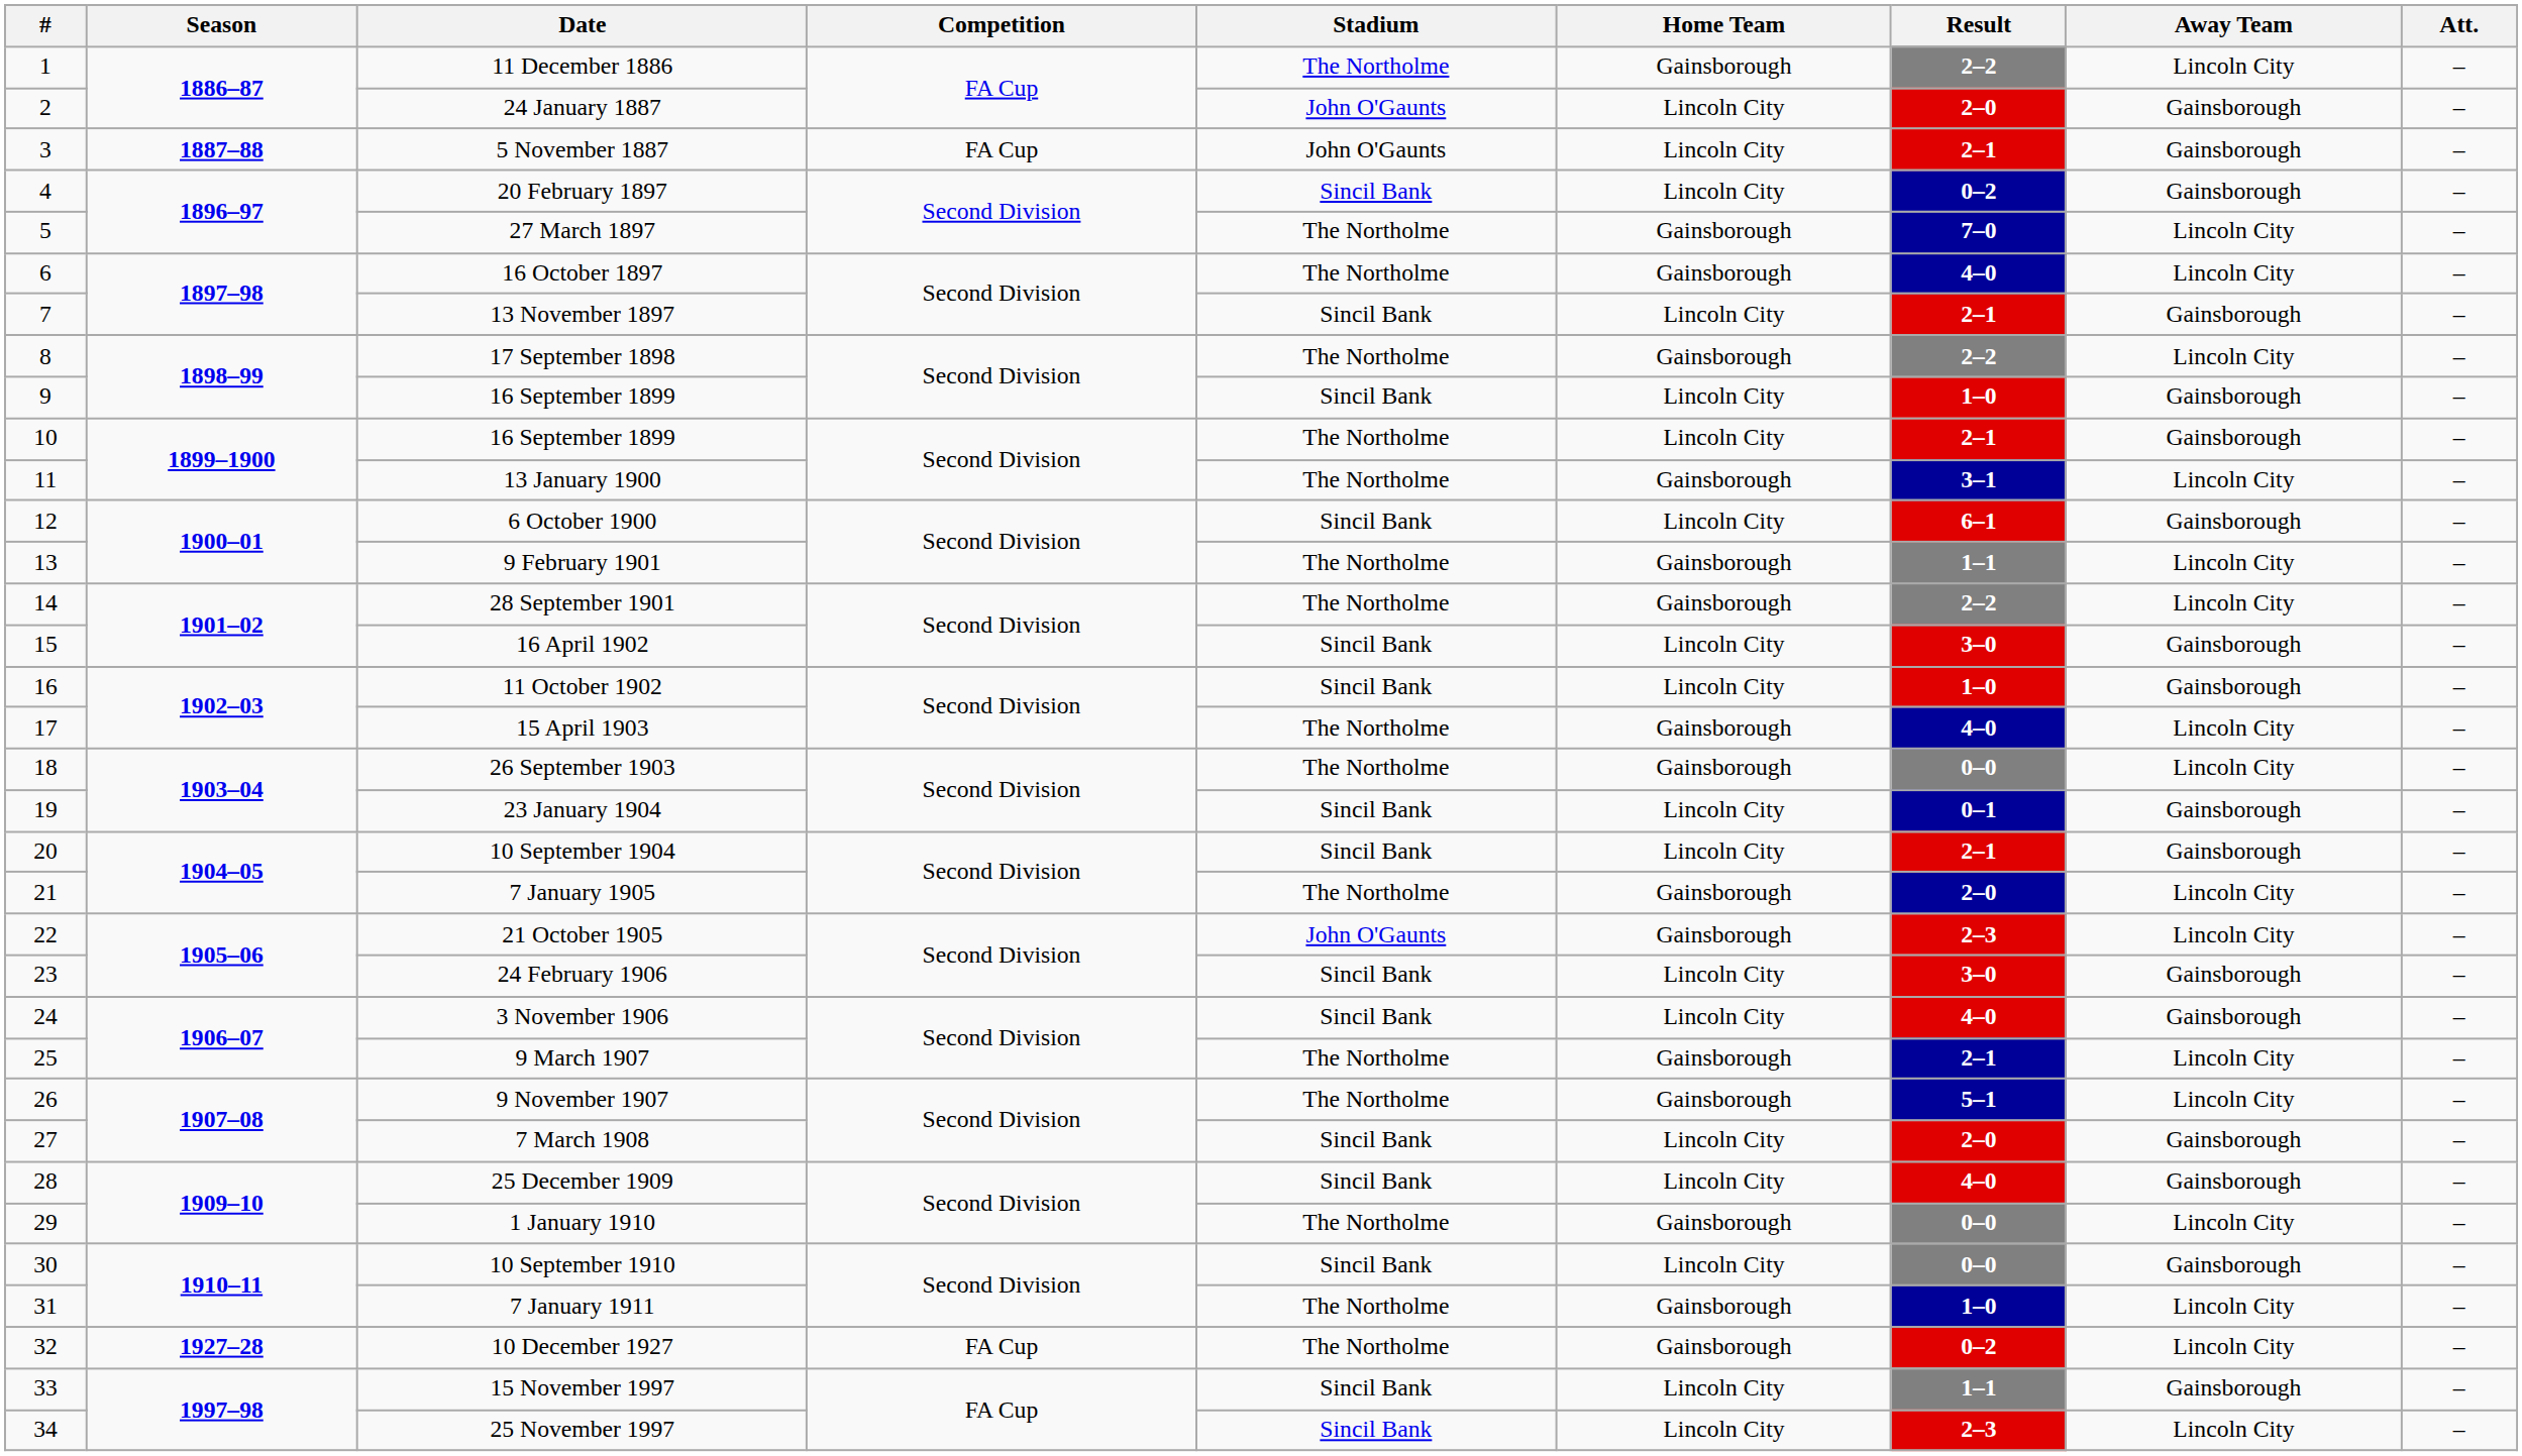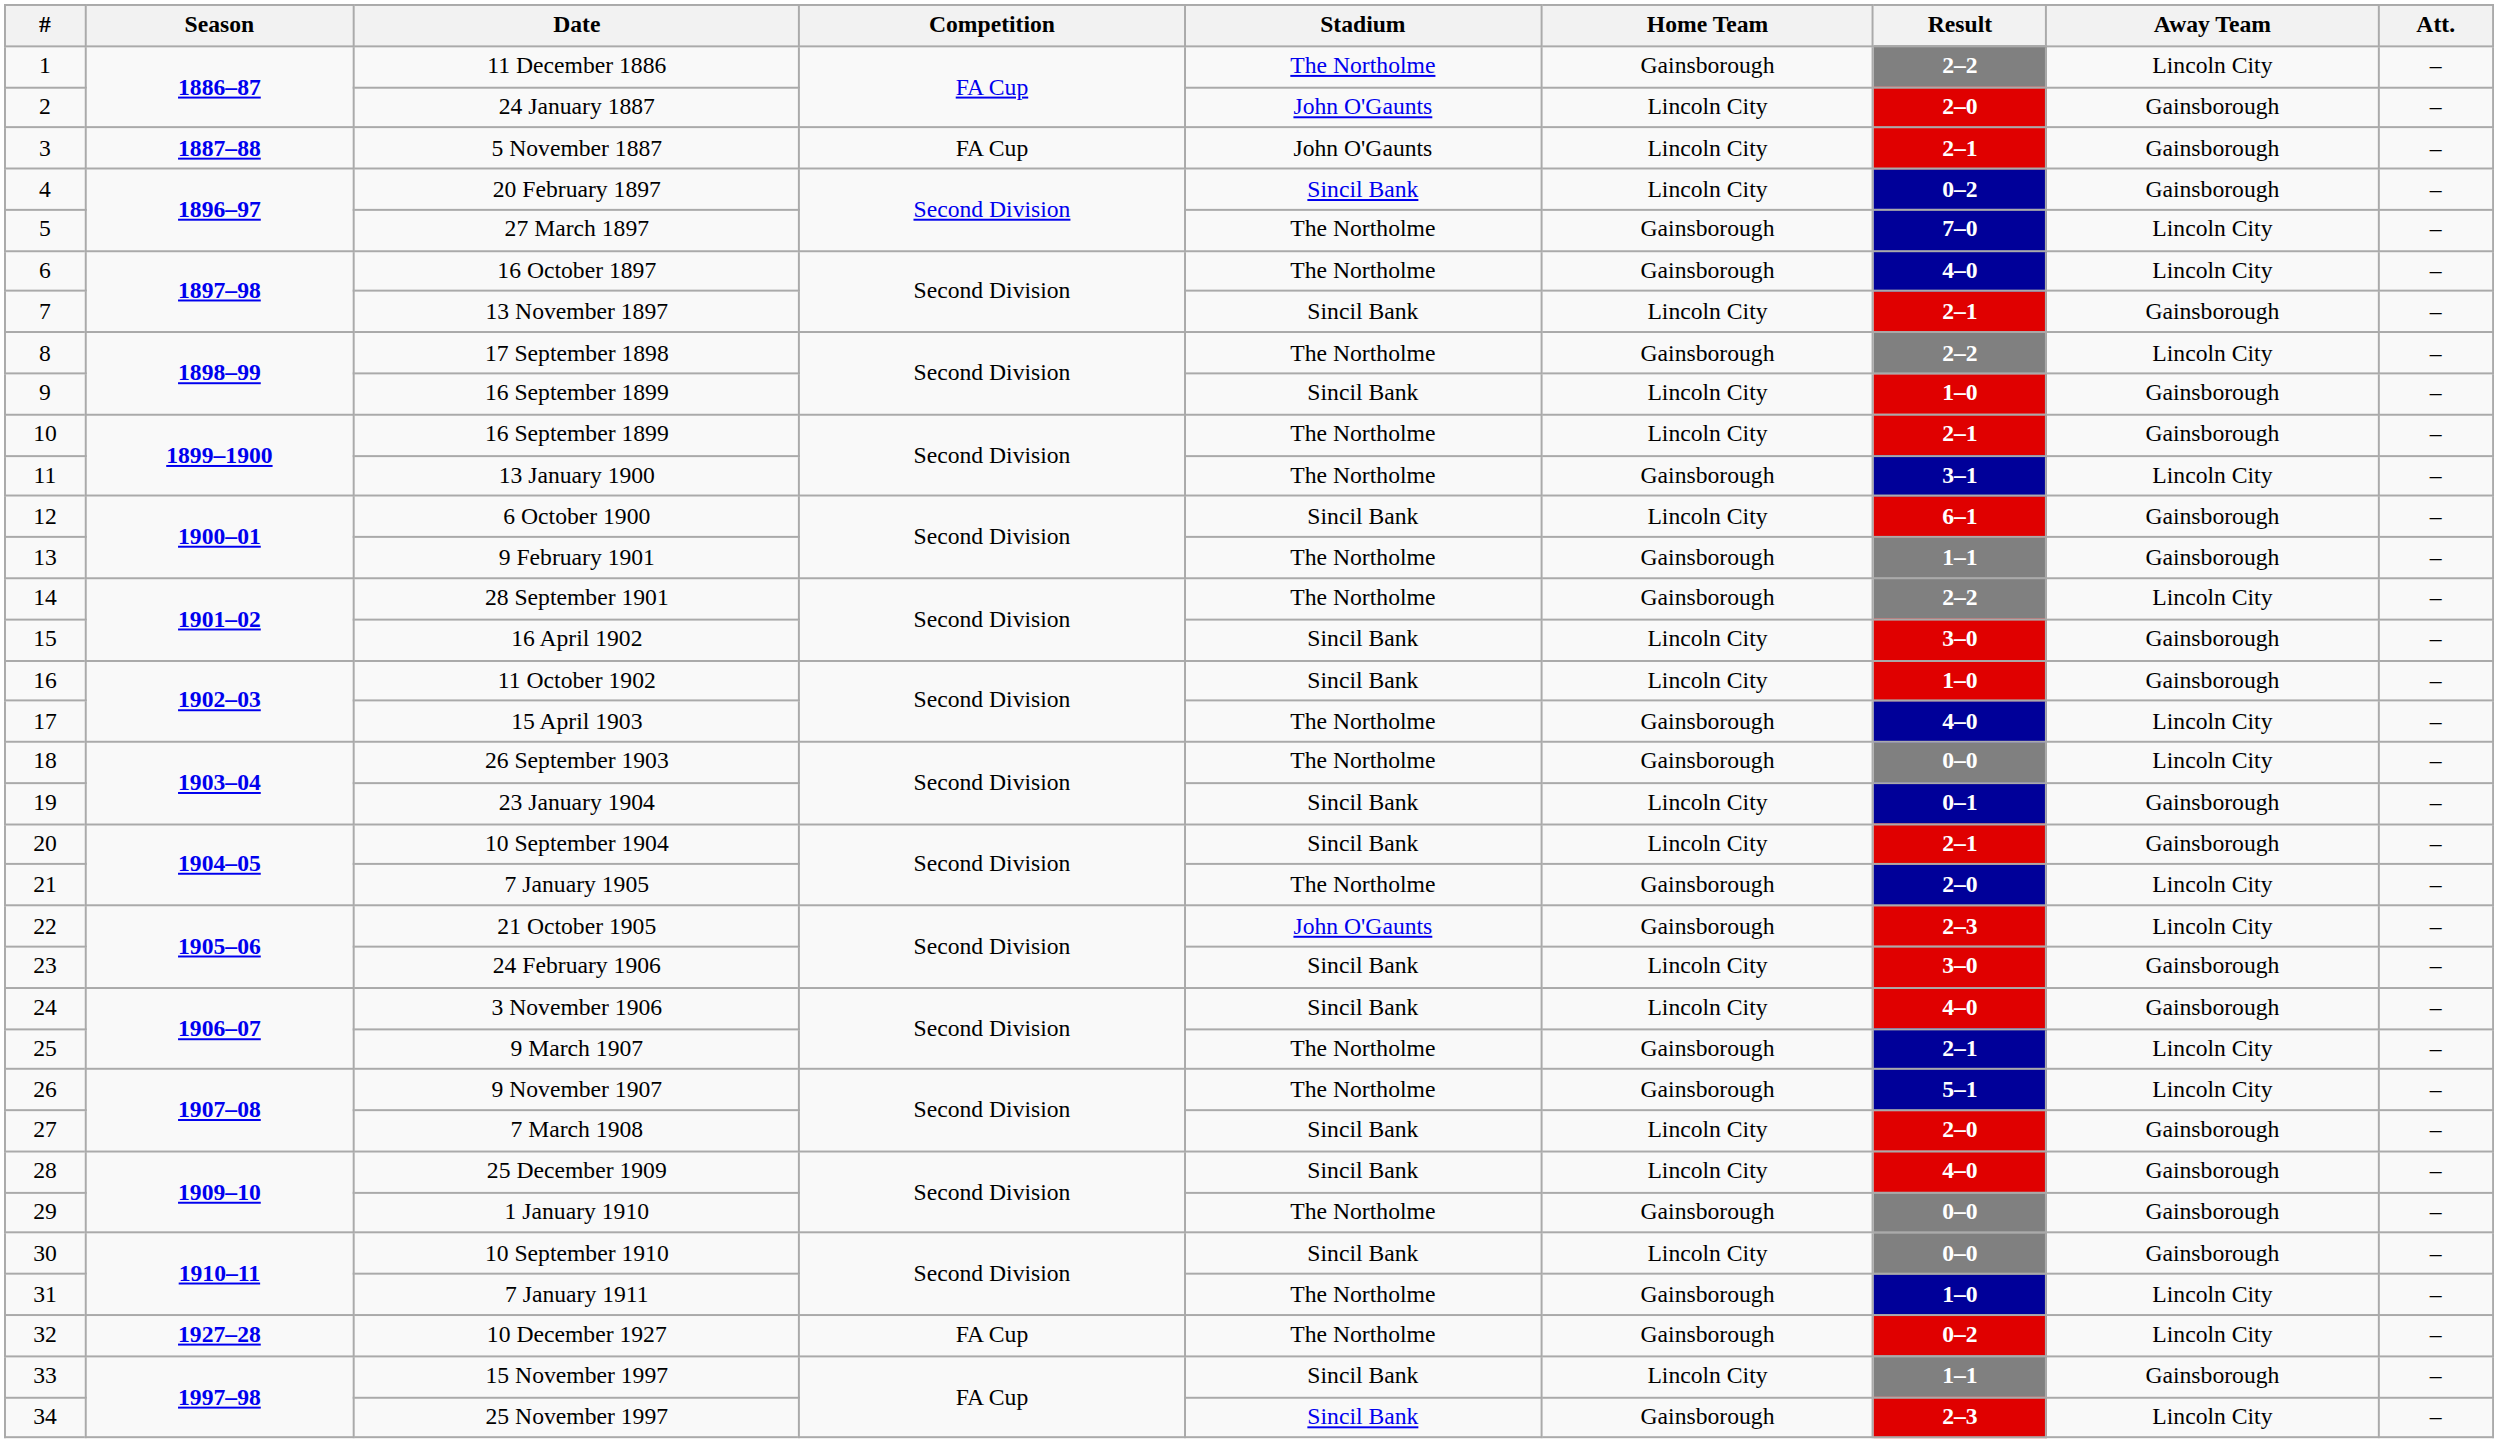 <table class="wikitable" style="text-align: center; width: 100%; font-size: 12px">
 <tr>
 <th><strong>#</strong></th>
 <th><strong>Season</strong></th>
 <th><strong>Date</strong></th>
 <th><strong>Competition</strong></th>
 <th><strong>Stadium</strong></th>
 <th><strong>Home Team</strong></th>
 <th><strong>Result</strong></th>
 <th><strong>Away Team</strong></th>
 <th><strong>Att.</strong></th>
 </tr>
 <tr>
 <td>1</td>
 <td rowspan=2><strong><a href='#'>1886–87</a></strong></td>
 <td>11 December 1886</td>
 <td rowspan=2><a href='#'>FA Cup</a></td>
 <td><a href='#'>The Northolme</a></td>
 <td>Gainsborough</td>
 <td style="background:#808080; color:white"><strong>2–2</strong></td>
 <td>Lincoln City</td>
 <td>–</td>
 </tr>
 <tr>
 <td>2</td>
 <td>24 January 1887</td>
 <td><a href='#'>John O'Gaunts</a></td>
 <td>Lincoln City</td>
 <td style="background:#E00000; color: white"><strong>2–0</strong></td>
 <td>Gainsborough</td>
 <td>–</td>
 </tr>
 <tr>
 <td>3</td>
 <td><strong><a href='#'>1887–88</a></strong></td>
 <td>5 November 1887</td>
 <td>FA Cup</td>
 <td>John O'Gaunts</td>
 <td>Lincoln City</td>
 <td style="background: #E00000; color:white"><strong>2–1</strong></td>
 <td>Gainsborough</td>
 <td>–</td>
 </tr>
 <tr>
 <td>4</td>
 <td rowspan=2><strong><a href='#'>1896–97</a></strong></td>
 <td>20 February 1897</td>
 <td rowspan=2><a href='#'>Second Division</a></td>
 <td><a href='#'>Sincil Bank</a></td>
 <td>Lincoln City</td>
 <td style="background:#000099; color:white"><strong>0–2</strong></td>
 <td>Gainsborough</td>
 <td>–</td>
 </tr>
 <tr>
 <td>5</td>
 <td>27 March 1897</td>
 <td>The Northolme</td>
 <td>Gainsborough</td>
 <td style="background: #000099; color:white"><strong>7–0</strong></td>
 <td>Lincoln City</td>
 <td>–</td>
 </tr>
 <tr>
 <td>6</td>
 <td rowspan=2><strong><a href='#'>1897–98</a></strong></td>
 <td>16 October 1897</td>
 <td rowspan=2>Second Division</td>
 <td>The Northolme</td>
 <td>Gainsborough</td>
 <td style="background:#000099; color:white"><strong>4–0</strong></td>
 <td>Lincoln City</td>
 <td>–</td>
 </tr>
 <tr>
 <td>7</td>
 <td>13 November 1897</td>
 <td>Sincil Bank</td>
 <td>Lincoln City</td>
 <td style="background:#E00000; color:white"><strong>2–1</strong></td>
 <td>Gainsborough</td>
 <td>–</td>
 </tr>
 <tr>
 <td>8</td>
 <td rowspan=2><strong><a href='#'>1898–99</a></strong></td>
 <td>17 September 1898</td>
 <td rowspan=2>Second Division</td>
 <td>The Northolme</td>
 <td>Gainsborough</td>
 <td style="background:#808080; color:white"><strong>2–2</strong></td>
 <td>Lincoln City</td>
 <td>–</td>
 </tr>
 <tr>
 <td>9</td>
 <td>16 September 1899</td>
 <td>Sincil Bank</td>
 <td>Lincoln City</td>
 <td style="background:#E00000; color:white"><strong>1–0</strong></td>
 <td>Gainsborough</td>
 <td>–</td>
 </tr>
 <tr>
 <td>10</td>
 <td rowspan=2><strong><a href='#'>1899–1900</a></strong></td>
 <td>16 September 1899</td>
 <td rowspan=2>Second Division</td>
 <td>The Northolme</td>
 <td>Lincoln City</td>
 <td style="background:#E00000; color:white"><strong>2–1</strong></td>
 <td>Gainsborough</td>
 <td>–</td>
 </tr>
 <tr>
 <td>11</td>
 <td>13 January 1900</td>
 <td>The Northolme</td>
 <td>Gainsborough</td>
 <td style="background:#000099; color:white"><strong>3–1</strong></td>
 <td>Lincoln City</td>
 <td>–</td>
 </tr>
 <tr>
 <td>12</td>
 <td rowspan=2><strong><a href='#'>1900–01</a></strong></td>
 <td>6 October 1900</td>
 <td rowspan=2>Second Division</td>
 <td>Sincil Bank</td>
 <td>Lincoln City</td>
 <td style="background:#E00000; color:white"><strong>6–1</strong></td>
 <td>Gainsborough</td>
 <td>–</td>
 </tr>
 <tr>
 <td>13</td>
 <td>9 February 1901</td>
 <td>The Northolme</td>
 <td>Gainsborough</td>
 <td style="background:#808080; color:white"><strong>1–1</strong></td>
-<td>Lincoln City</td>
+<td>Gainsborough</td>
 <td>–</td>
 </tr>
 <tr>
 <td>14</td>
 <td rowspan=2><strong><a href='#'>1901–02</a></strong></td>
 <td>28 September 1901</td>
 <td rowspan=2>Second Division</td>
 <td>The Northolme</td>
 <td>Gainsborough</td>
 <td style="background:#808080; color:white"><strong>2–2</strong></td>
 <td>Lincoln City</td>
 <td>–</td>
 </tr>
 <tr>
 <td>15</td>
 <td>16 April 1902</td>
 <td>Sincil Bank</td>
 <td>Lincoln City</td>
 <td style="background:#E00000; color:white"><strong>3–0</strong></td>
 <td>Gainsborough</td>
 <td>–</td>
 </tr>
 <tr>
 <td>16</td>
 <td rowspan=2><strong><a href='#'>1902–03</a></strong></td>
 <td>11 October 1902</td>
 <td rowspan=2>Second Division</td>
 <td>Sincil Bank</td>
 <td>Lincoln City</td>
 <td style="background:#E00000; color:white"><strong>1–0</strong></td>
 <td>Gainsborough</td>
 <td>–</td>
 </tr>
 <tr>
 <td>17</td>
 <td>15 April 1903</td>
 <td>The Northolme</td>
 <td>Gainsborough</td>
 <td style="background:#000099; color:white"><strong>4–0</strong></td>
 <td>Lincoln City</td>
 <td>–</td>
 </tr>
 <tr>
 <td>18</td>
 <td rowspan=2><strong><a href='#'>1903–04</a></strong></td>
 <td>26 September 1903</td>
 <td rowspan=2>Second Division</td>
 <td>The Northolme</td>
 <td>Gainsborough</td>
 <td style="background:#808080; color:white"><strong>0–0</strong></td>
 <td>Lincoln City</td>
 <td>–</td>
 </tr>
 <tr>
 <td>19</td>
 <td>23 January 1904</td>
 <td>Sincil Bank</td>
 <td>Lincoln City</td>
 <td style="background:#000099; color:white"><strong>0–1</strong></td>
 <td>Gainsborough</td>
 <td>–</td>
 </tr>
 <tr>
 <td>20</td>
 <td rowspan=2><strong><a href='#'>1904–05</a></strong></td>
 <td>10 September 1904</td>
 <td rowspan=2>Second Division</td>
 <td>Sincil Bank</td>
 <td>Lincoln City</td>
 <td style="background:#E00000; color:white"><strong>2–1</strong></td>
 <td>Gainsborough</td>
 <td>–</td>
 </tr>
 <tr>
 <td>21</td>
 <td>7 January 1905</td>
 <td>The Northolme</td>
 <td>Gainsborough</td>
 <td style="background:#000099; color:white"><strong>2–0</strong></td>
 <td>Lincoln City</td>
 <td>–</td>
 </tr>
 <tr>
 <td>22</td>
 <td rowspan=2><strong><a href='#'>1905–06</a></strong></td>
 <td>21 October 1905</td>
 <td rowspan=2>Second Division</td>
 <td><a href='#'>John O'Gaunts</a></td>
 <td>Gainsborough</td>
 <td style="background:#E00000; color:white"><strong>2–3</strong></td>
 <td>Lincoln City</td>
 <td>–</td>
 </tr>
 <tr>
 <td>23</td>
 <td>24 February 1906</td>
 <td>Sincil Bank</td>
 <td>Lincoln City</td>
 <td style="background:#E00000; color:white"><strong>3–0</strong></td>
 <td>Gainsborough</td>
 <td>–</td>
 </tr>
 <tr>
 <td>24</td>
 <td rowspan=2><strong><a href='#'>1906–07</a></strong></td>
 <td>3 November 1906</td>
 <td rowspan=2>Second Division</td>
 <td>Sincil Bank</td>
 <td>Lincoln City</td>
 <td style="background:#E00000; color:white"><strong>4–0</strong></td>
 <td>Gainsborough</td>
 <td>–</td>
 </tr>
 <tr>
 <td>25</td>
 <td>9 March 1907</td>
 <td>The Northolme</td>
 <td>Gainsborough</td>
 <td style="background:#000099; color:white"><strong>2–1</strong></td>
 <td>Lincoln City</td>
 <td>–</td>
 </tr>
 <tr>
 <td>26</td>
 <td rowspan=2><strong><a href='#'>1907–08</a></strong></td>
 <td>9 November 1907</td>
 <td rowspan=2>Second Division</td>
 <td>The Northolme</td>
 <td>Gainsborough</td>
 <td style="background:#000099; color:white"><strong>5–1</strong></td>
 <td>Lincoln City</td>
 <td>–</td>
 </tr>
 <tr>
 <td>27</td>
 <td>7 March 1908</td>
 <td>Sincil Bank</td>
 <td>Lincoln City</td>
 <td style="background:#E00000; color:white"><strong>2–0</strong></td>
 <td>Gainsborough</td>
 <td>–</td>
 </tr>
 <tr>
 <td>28</td>
 <td rowspan=2><strong><a href='#'>1909–10</a></strong></td>
 <td>25 December 1909</td>
 <td rowspan=2>Second Division</td>
 <td>Sincil Bank</td>
 <td>Lincoln City</td>
 <td style="background:#E00000; color:white"><strong>4–0</strong></td>
 <td>Gainsborough</td>
 <td>–</td>
 </tr>
 <tr>
 <td>29</td>
 <td>1 January 1910</td>
 <td>The Northolme</td>
 <td>Gainsborough</td>
 <td style="background:#808080; color:white"><strong>0–0</strong></td>
-<td>Lincoln City</td>
+<td>Gainsborough</td>
 <td>–</td>
 </tr>
 <tr>
 <td>30</td>
 <td rowspan=2><strong><a href='#'>1910–11</a></strong></td>
 <td>10 September 1910</td>
 <td rowspan=2>Second Division</td>
 <td>Sincil Bank</td>
 <td>Lincoln City</td>
 <td style="background:#808080; color:white"><strong>0–0</strong></td>
 <td>Gainsborough</td>
 <td>–</td>
 </tr>
 <tr>
 <td>31</td>
 <td>7 January 1911</td>
 <td>The Northolme</td>
 <td>Gainsborough</td>
 <td style="background:#000099; color:white"><strong>1–0</strong></td>
 <td>Lincoln City</td>
 <td>–</td>
 </tr>
 <tr>
 <td>32</td>
 <td><strong><a href='#'>1927–28</a> </strong></td>
 <td>10 December 1927</td>
 <td>FA Cup</td>
 <td>The Northolme</td>
 <td>Gainsborough</td>
 <td style="background:#E00000; color:white"><strong>0–2</strong></td>
 <td>Lincoln City</td>
 <td>–</td>
 </tr>
 <tr>
 <td>33</td>
 <td rowspan=2><strong><a href='#'>1997–98</a></strong></td>
 <td>15 November 1997</td>
 <td rowspan=2>FA Cup</td>
 <td>Sincil Bank</td>
 <td>Lincoln City</td>
 <td style="background:#808080; color:white"><strong>1–1</strong></td>
 <td>Gainsborough</td>
 <td>–</td>
 </tr>
 <tr>
 <td>34</td>
 <td>25 November 1997</td>
 <td><a href='#'>Sincil Bank</a></td>
-<td>Lincoln City</td>
+<td>Gainsborough</td>
 <td style="background:#E00000; color:white"><strong>2–3</strong></td>
 <td>Lincoln City</td>
 <td>–</td>
 </tr>
 </table>
